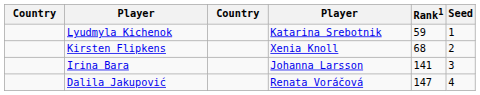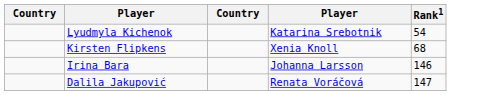 <table class="sortable wikitable">
 <tr>
 <th width="70">Country</th>
 <th width="175">Player</th>
 <th width="70">Country</th>
 <th width="175">Player</th>
 <th>Rank<sup>1</sup></th>
-<th>Seed</th>
 </tr>
 <tr>
 <td></td>
 <td><a href='#'>Lyudmyla Kichenok</a></td>
 <td></td>
 <td><a href='#'>Katarina Srebotnik</a></td>
-<td>59</td>
-<td>1</td>
+<td>54</td>
 </tr>
 <tr>
 <td></td>
 <td><a href='#'>Kirsten Flipkens</a></td>
 <td></td>
 <td><a href='#'>Xenia Knoll</a></td>
 <td>68</td>
-<td>2</td>
 </tr>
 <tr>
 <td></td>
 <td><a href='#'>Irina Bara</a></td>
 <td></td>
 <td><a href='#'>Johanna Larsson</a></td>
-<td>141</td>
-<td>3</td>
+<td>146</td>
 </tr>
 <tr>
 <td></td>
 <td><a href='#'>Dalila Jakupović</a></td>
 <td></td>
 <td><a href='#'>Renata Voráčová</a></td>
 <td>147</td>
-<td>4</td>
 </tr>
 </table>
